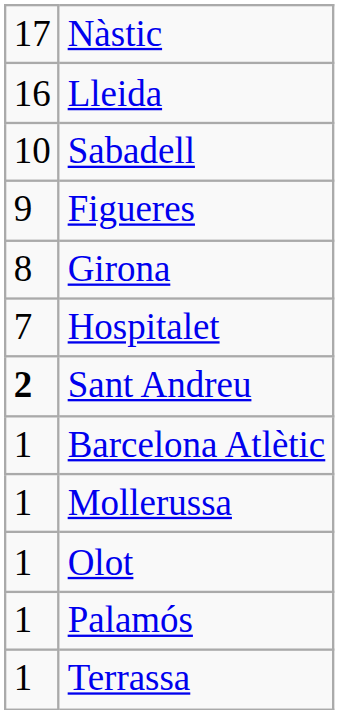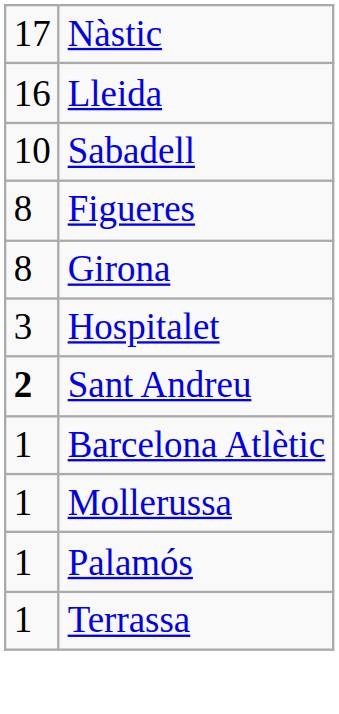 <table class="wikitable">
 <tr>
 <td>17</td>
 <td><a href='#'>Nàstic</a></td>
 </tr>
 <tr>
 <td>16</td>
 <td><a href='#'>Lleida</a></td>
 </tr>
 <tr>
 <td>10</td>
 <td><a href='#'>Sabadell</a></td>
 </tr>
 <tr>
-<td>9</td>
+<td>8</td>
 <td><a href='#'>Figueres</a></td>
 </tr>
 <tr>
 <td>8</td>
 <td><a href='#'>Girona</a></td>
 </tr>
 <tr>
-<td>7</td>
+<td>3</td>
 <td><a href='#'>Hospitalet</a></td>
 </tr>
 <tr>
 <td><strong>2</strong></td>
 <td><a href='#'>Sant Andreu</a></td>
 </tr>
 <tr>
 <td>1</td>
 <td><a href='#'>Barcelona Atlètic</a></td>
 </tr>
 <tr>
 <td>1</td>
 <td><a href='#'>Mollerussa</a></td>
 </tr>
 <tr>
 <td>1</td>
-<td><a href='#'>Olot</a></td>
-</tr>
-<tr>
-<td>1</td>
 <td><a href='#'>Palamós</a></td>
 </tr>
 <tr>
 <td>1</td>
 <td><a href='#'>Terrassa</a></td>
 </tr>
 </table>
